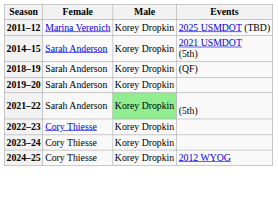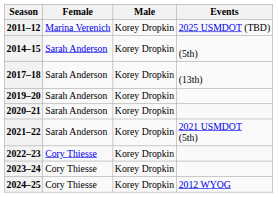 <table class="wikitable">
 <tr>
 <th scope="col">Season</th>
 <th scope="col">Female</th>
 <th scope="col">Male</th>
 <th scope="col">Events</th>
 </tr>
 <tr>
 <th scope="row">2011–12</th>
 <td><a href='#'>Marina Verenich</a></td>
 <td>Korey Dropkin</td>
 <td><a href='#'>2025 USMDOT</a> (TBD)</td>
 </tr>
 <tr>
 <th scope="row">2014–15</th>
 <td><a href='#'>Sarah Anderson</a></td>
 <td>Korey Dropkin</td>
-<td><a href='#'>2021 USMDOT</a>  <br>  (5th)</td>
+<td> <br> (5th)</td>
 </tr>
 <tr>
-<th scope="row">2018–19</th>
+<th scope="row">2017–18</th>
 <td>Sarah Anderson</td>
 <td>Korey Dropkin</td>
-<td> (QF)</td>
+<td> <br> (13th)</td>
 </tr>
 <tr>
 <th scope="row">2019–20</th>
 <td>Sarah Anderson</td>
 <td>Korey Dropkin</td>
 <td> </td>
 </tr>
 <tr>
+<th scope="row">2020–21</th>
+<td>Sarah Anderson</td>
+<td>Korey Dropkin</td>
+<td></td>
+</tr>
+<tr>
 <th scope="row">2021–22</th>
 <td>Sarah Anderson</td>
-<td style="background: lightgreen;">Korey Dropkin</td>
-<td> <br> (5th)</td>
+<td>Korey Dropkin</td>
+<td><a href='#'>2021 USMDOT</a>  <br>  (5th)</td>
 </tr>
 <tr>
 <th scope="row">2022–23</th>
 <td><a href='#'>Cory Thiesse</a></td>
 <td>Korey Dropkin</td>
 <td>  <br>  </td>
 </tr>
 <tr>
 <th scope="row">2023–24</th>
 <td>Cory Thiesse</td>
 <td>Korey Dropkin</td>
 <td> </td>
 </tr>
 <tr>
 <th scope="row">2024–25</th>
 <td>Cory Thiesse</td>
 <td>Korey Dropkin</td>
 <td><a href='#'>2012 WYOG</a> </td>
 </tr>
 </table>
